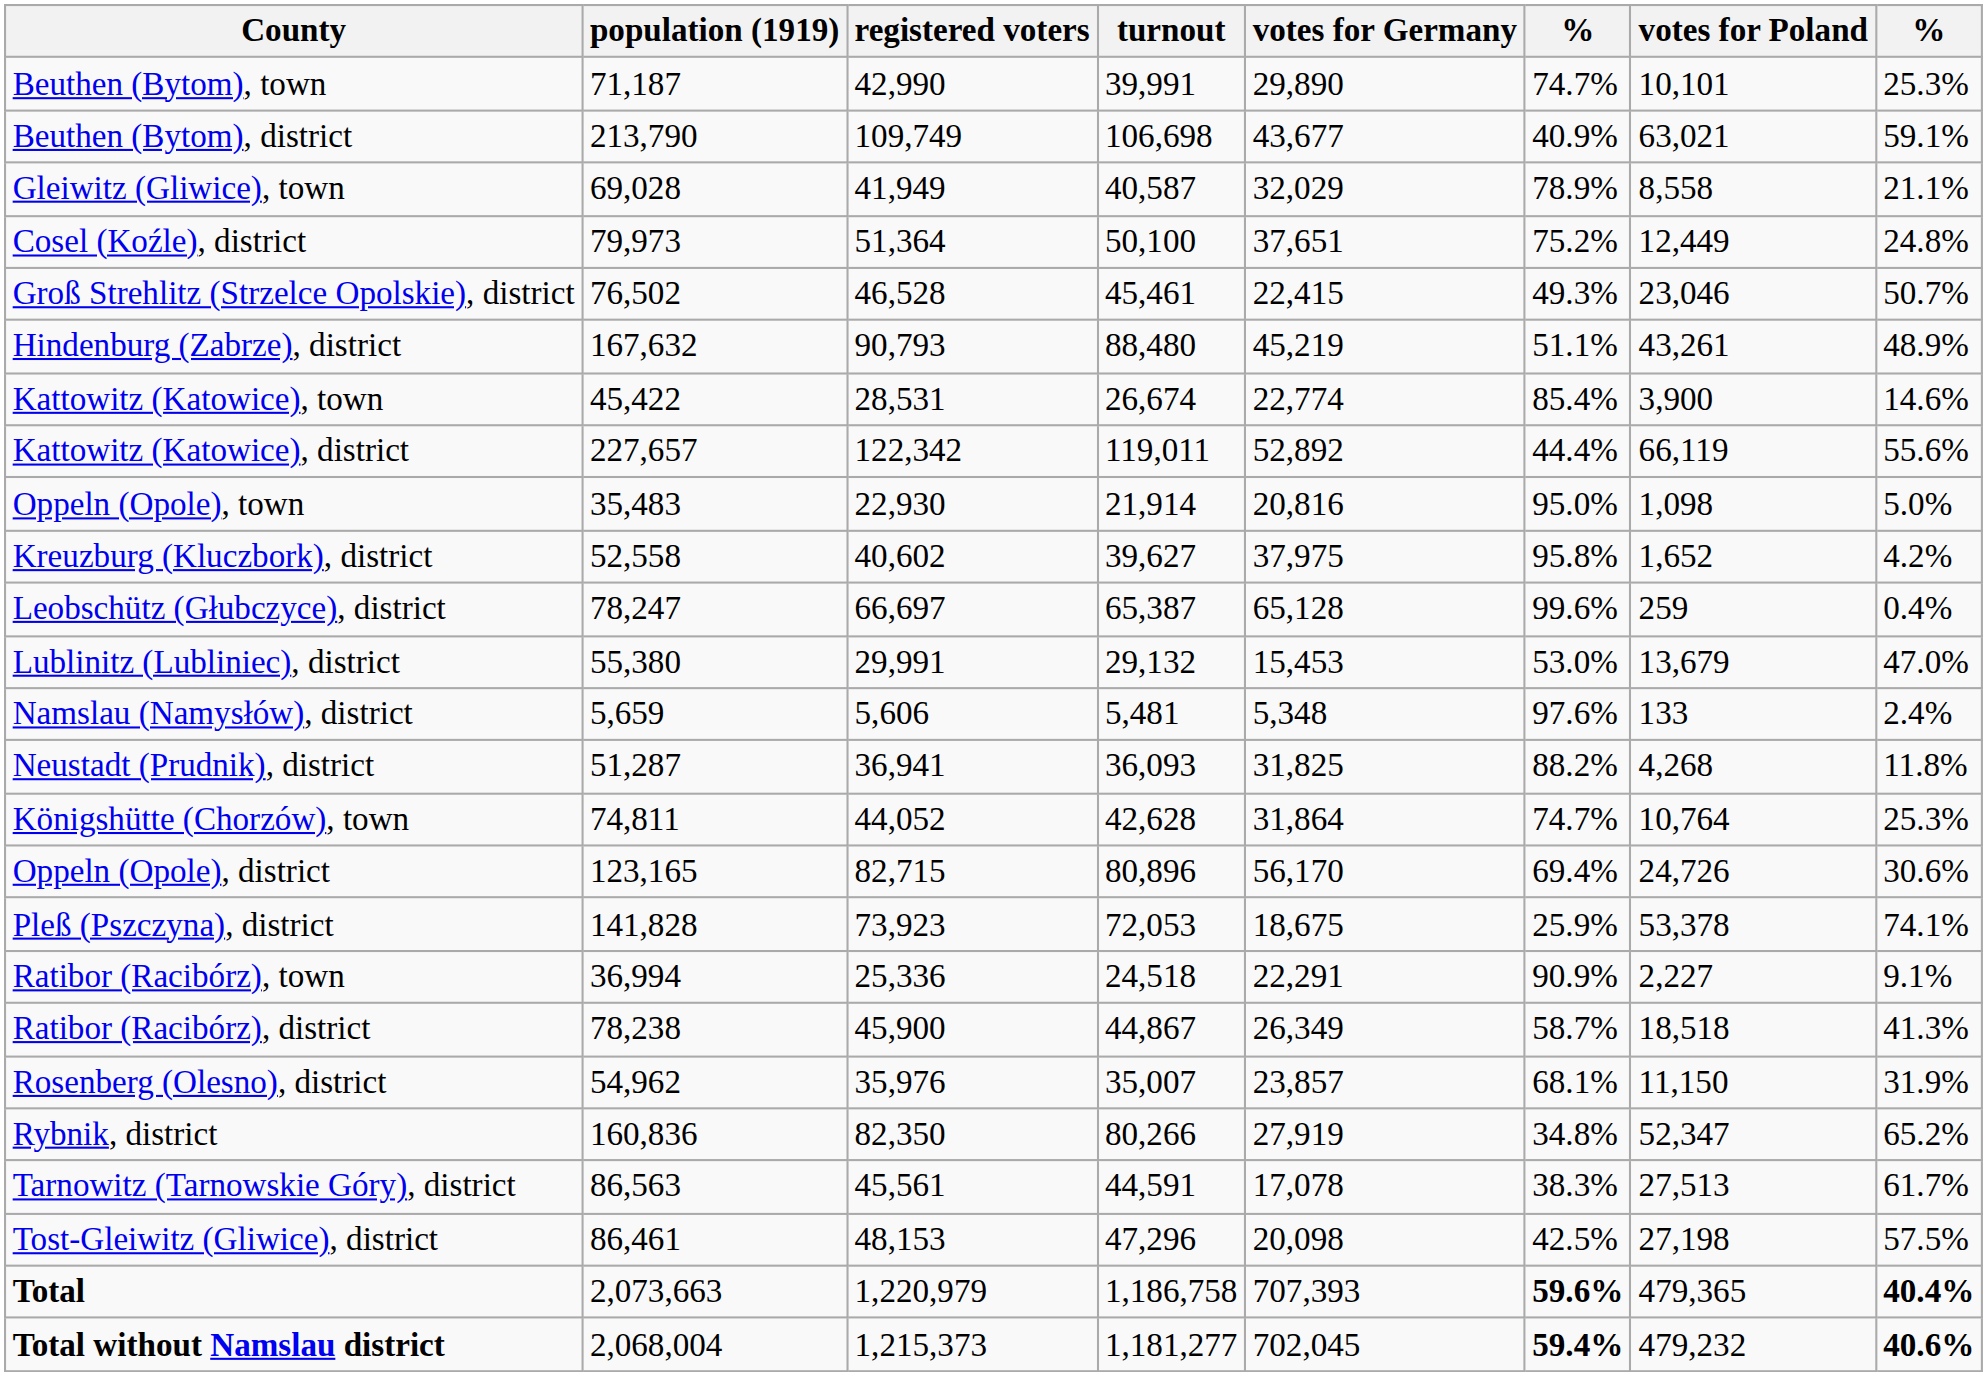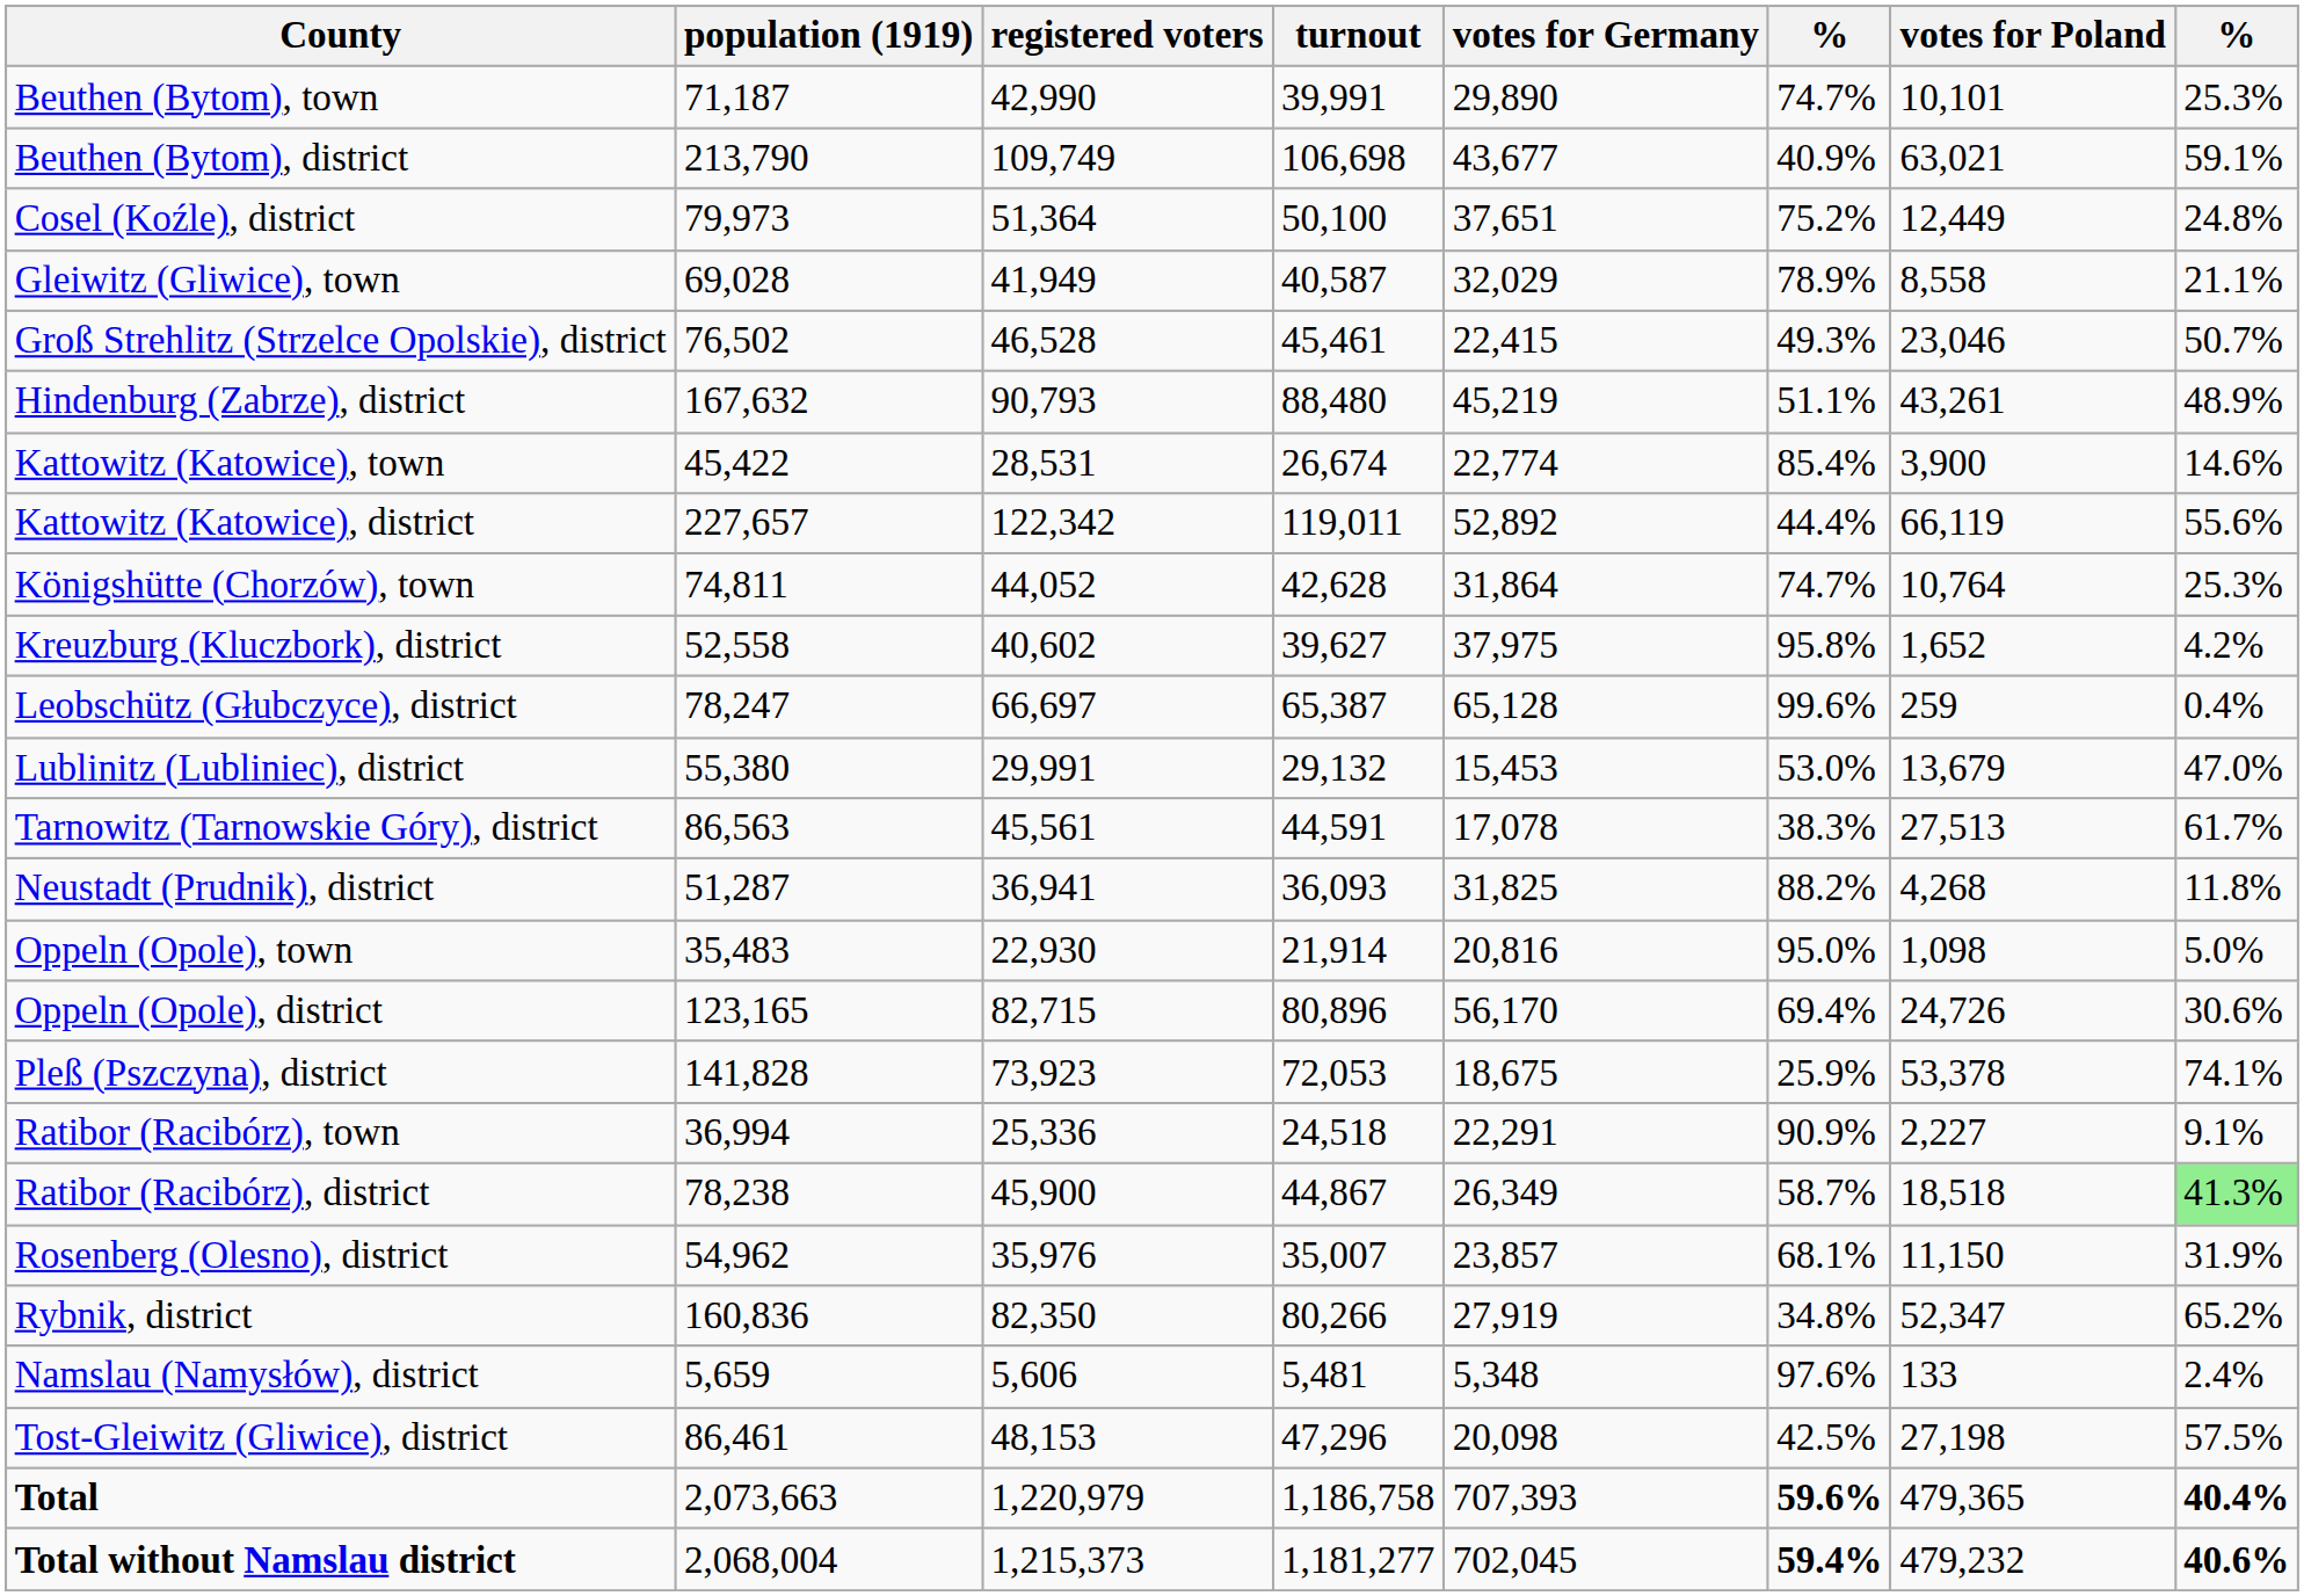 <table class="wikitable sortable">
 <tr style="width:80px">
 <th>County</th>
 <th>population (1919)</th>
 <th>registered voters</th>
 <th>turnout</th>
 <th>votes for Germany</th>
 <th>%</th>
 <th>votes for Poland</th>
 <th>%</th>
 </tr>
 <tr>
 <td><a href='#'>Beuthen (Bytom)</a>, town </td>
 <td>71,187</td>
 <td>42,990</td>
 <td>39,991</td>
 <td>29,890</td>
 <td>74.7%</td>
 <td>10,101</td>
 <td>25.3%</td>
 </tr>
 <tr>
 <td><a href='#'>Beuthen (Bytom)</a>, district </td>
 <td>213,790</td>
 <td>109,749</td>
 <td>106,698</td>
 <td>43,677</td>
 <td>40.9%</td>
 <td>63,021</td>
 <td>59.1%</td>
 </tr>
 <tr>
+<td><a href='#'>Cosel (Koźle)</a>, district </td>
+<td>79,973</td>
+<td>51,364</td>
+<td>50,100</td>
+<td>37,651</td>
+<td>75.2%</td>
+<td>12,449</td>
+<td>24.8%</td>
+</tr>
+<tr>
 <td><a href='#'>Gleiwitz (Gliwice)</a>, town </td>
 <td>69,028</td>
 <td>41,949</td>
 <td>40,587</td>
 <td>32,029</td>
 <td>78.9%</td>
 <td>8,558</td>
 <td>21.1%</td>
-</tr>
-<tr>
-<td><a href='#'>Cosel (Koźle)</a>, district </td>
-<td>79,973</td>
-<td>51,364</td>
-<td>50,100</td>
-<td>37,651</td>
-<td>75.2%</td>
-<td>12,449</td>
-<td>24.8%</td>
 </tr>
 <tr>
 <td><a href='#'>Groß Strehlitz (Strzelce Opolskie)</a>, district </td>
 <td>76,502</td>
 <td>46,528</td>
 <td>45,461</td>
 <td>22,415</td>
 <td>49.3%</td>
 <td>23,046</td>
 <td>50.7%</td>
 </tr>
 <tr>
 <td><a href='#'>Hindenburg (Zabrze)</a>, district </td>
 <td>167,632</td>
 <td>90,793</td>
 <td>88,480</td>
 <td>45,219</td>
 <td>51.1%</td>
 <td>43,261</td>
 <td>48.9%</td>
 </tr>
 <tr>
 <td><a href='#'>Kattowitz (Katowice)</a>, town </td>
 <td>45,422</td>
 <td>28,531</td>
 <td>26,674</td>
 <td>22,774</td>
 <td>85.4%</td>
 <td>3,900</td>
 <td>14.6%</td>
 </tr>
 <tr>
 <td><a href='#'>Kattowitz (Katowice)</a>, district </td>
 <td>227,657</td>
 <td>122,342</td>
 <td>119,011</td>
 <td>52,892</td>
 <td>44.4%</td>
 <td>66,119</td>
 <td>55.6%</td>
 </tr>
 <tr>
-<td><a href='#'>Oppeln (Opole)</a>, town </td>
-<td>35,483</td>
-<td>22,930</td>
-<td>21,914</td>
-<td>20,816</td>
-<td>95.0%</td>
-<td>1,098</td>
-<td>5.0%</td>
+<td><a href='#'>Königshütte (Chorzów)</a>, town </td>
+<td>74,811</td>
+<td>44,052</td>
+<td>42,628</td>
+<td>31,864</td>
+<td>74.7%</td>
+<td>10,764</td>
+<td>25.3%</td>
 </tr>
 <tr>
 <td><a href='#'>Kreuzburg (Kluczbork)</a>, district </td>
 <td>52,558</td>
 <td>40,602</td>
 <td>39,627</td>
 <td>37,975</td>
 <td>95.8%</td>
 <td>1,652</td>
 <td>4.2%</td>
 </tr>
 <tr>
 <td><a href='#'>Leobschütz (Głubczyce)</a>, district </td>
 <td>78,247</td>
 <td>66,697</td>
 <td>65,387</td>
 <td>65,128</td>
 <td>99.6%</td>
 <td>259</td>
 <td>0.4%</td>
 </tr>
 <tr>
 <td><a href='#'>Lublinitz (Lubliniec)</a>, district </td>
 <td>55,380</td>
 <td>29,991</td>
 <td>29,132</td>
 <td>15,453</td>
 <td>53.0%</td>
 <td>13,679</td>
 <td>47.0%</td>
 </tr>
 <tr>
-<td><a href='#'>Namslau (Namysłów)</a>, district </td>
-<td>5,659</td>
-<td>5,606</td>
-<td>5,481</td>
-<td>5,348</td>
-<td>97.6%</td>
-<td>133</td>
-<td>2.4%</td>
+<td><a href='#'>Tarnowitz (Tarnowskie Góry)</a>, district </td>
+<td>86,563</td>
+<td>45,561</td>
+<td>44,591</td>
+<td>17,078</td>
+<td>38.3%</td>
+<td>27,513</td>
+<td>61.7%</td>
 </tr>
 <tr>
 <td><a href='#'>Neustadt (Prudnik)</a>, district </td>
 <td>51,287</td>
 <td>36,941</td>
 <td>36,093</td>
 <td>31,825</td>
 <td>88.2%</td>
 <td>4,268</td>
 <td>11.8%</td>
 </tr>
 <tr>
-<td><a href='#'>Königshütte (Chorzów)</a>, town </td>
-<td>74,811</td>
-<td>44,052</td>
-<td>42,628</td>
-<td>31,864</td>
-<td>74.7%</td>
-<td>10,764</td>
-<td>25.3%</td>
+<td><a href='#'>Oppeln (Opole)</a>, town </td>
+<td>35,483</td>
+<td>22,930</td>
+<td>21,914</td>
+<td>20,816</td>
+<td>95.0%</td>
+<td>1,098</td>
+<td>5.0%</td>
 </tr>
 <tr>
 <td><a href='#'>Oppeln (Opole)</a>, district </td>
 <td>123,165</td>
 <td>82,715</td>
 <td>80,896</td>
 <td>56,170</td>
 <td>69.4%</td>
 <td>24,726</td>
 <td>30.6%</td>
 </tr>
 <tr>
 <td><a href='#'>Pleß (Pszczyna)</a>, district </td>
 <td>141,828</td>
 <td>73,923</td>
 <td>72,053</td>
 <td>18,675</td>
 <td>25.9%</td>
 <td>53,378</td>
 <td>74.1%</td>
 </tr>
 <tr>
 <td><a href='#'>Ratibor (Racibórz)</a>, town </td>
 <td>36,994</td>
 <td>25,336</td>
 <td>24,518</td>
 <td>22,291</td>
 <td>90.9%</td>
 <td>2,227</td>
 <td>9.1%</td>
 </tr>
 <tr>
 <td><a href='#'>Ratibor (Racibórz)</a>, district </td>
 <td>78,238</td>
 <td>45,900</td>
 <td>44,867</td>
 <td>26,349</td>
 <td>58.7%</td>
 <td>18,518</td>
-<td>41.3%</td>
+<td style="background: lightgreen;">41.3%</td>
 </tr>
 <tr>
 <td><a href='#'>Rosenberg (Olesno)</a>, district </td>
 <td>54,962</td>
 <td>35,976</td>
 <td>35,007</td>
 <td>23,857</td>
 <td>68.1%</td>
 <td>11,150</td>
 <td>31.9%</td>
 </tr>
 <tr>
 <td><a href='#'>Rybnik</a>, district </td>
 <td>160,836</td>
 <td>82,350</td>
 <td>80,266</td>
 <td>27,919</td>
 <td>34.8%</td>
 <td>52,347</td>
 <td>65.2%</td>
 </tr>
 <tr>
-<td><a href='#'>Tarnowitz (Tarnowskie Góry)</a>, district </td>
-<td>86,563</td>
-<td>45,561</td>
-<td>44,591</td>
-<td>17,078</td>
-<td>38.3%</td>
-<td>27,513</td>
-<td>61.7%</td>
+<td><a href='#'>Namslau (Namysłów)</a>, district </td>
+<td>5,659</td>
+<td>5,606</td>
+<td>5,481</td>
+<td>5,348</td>
+<td>97.6%</td>
+<td>133</td>
+<td>2.4%</td>
 </tr>
 <tr>
 <td><a href='#'>Tost-Gleiwitz (Gliwice)</a>, district </td>
 <td>86,461</td>
 <td>48,153</td>
 <td>47,296</td>
 <td>20,098</td>
 <td>42.5%</td>
 <td>27,198</td>
 <td>57.5%</td>
 </tr>
 <tr>
 <td><strong>Total</strong> </td>
 <td>2,073,663</td>
 <td>1,220,979</td>
 <td>1,186,758</td>
 <td>707,393</td>
 <td><strong>59.6%</strong></td>
 <td>479,365</td>
 <td><strong>40.4%</strong></td>
 </tr>
 <tr>
 <td><strong>Total without <a href='#'>Namslau</a> district</strong> </td>
 <td>2,068,004</td>
 <td>1,215,373</td>
 <td>1,181,277</td>
 <td>702,045</td>
 <td><strong>59.4%</strong></td>
 <td>479,232</td>
 <td><strong>40.6%</strong></td>
 </tr>
 </table>
